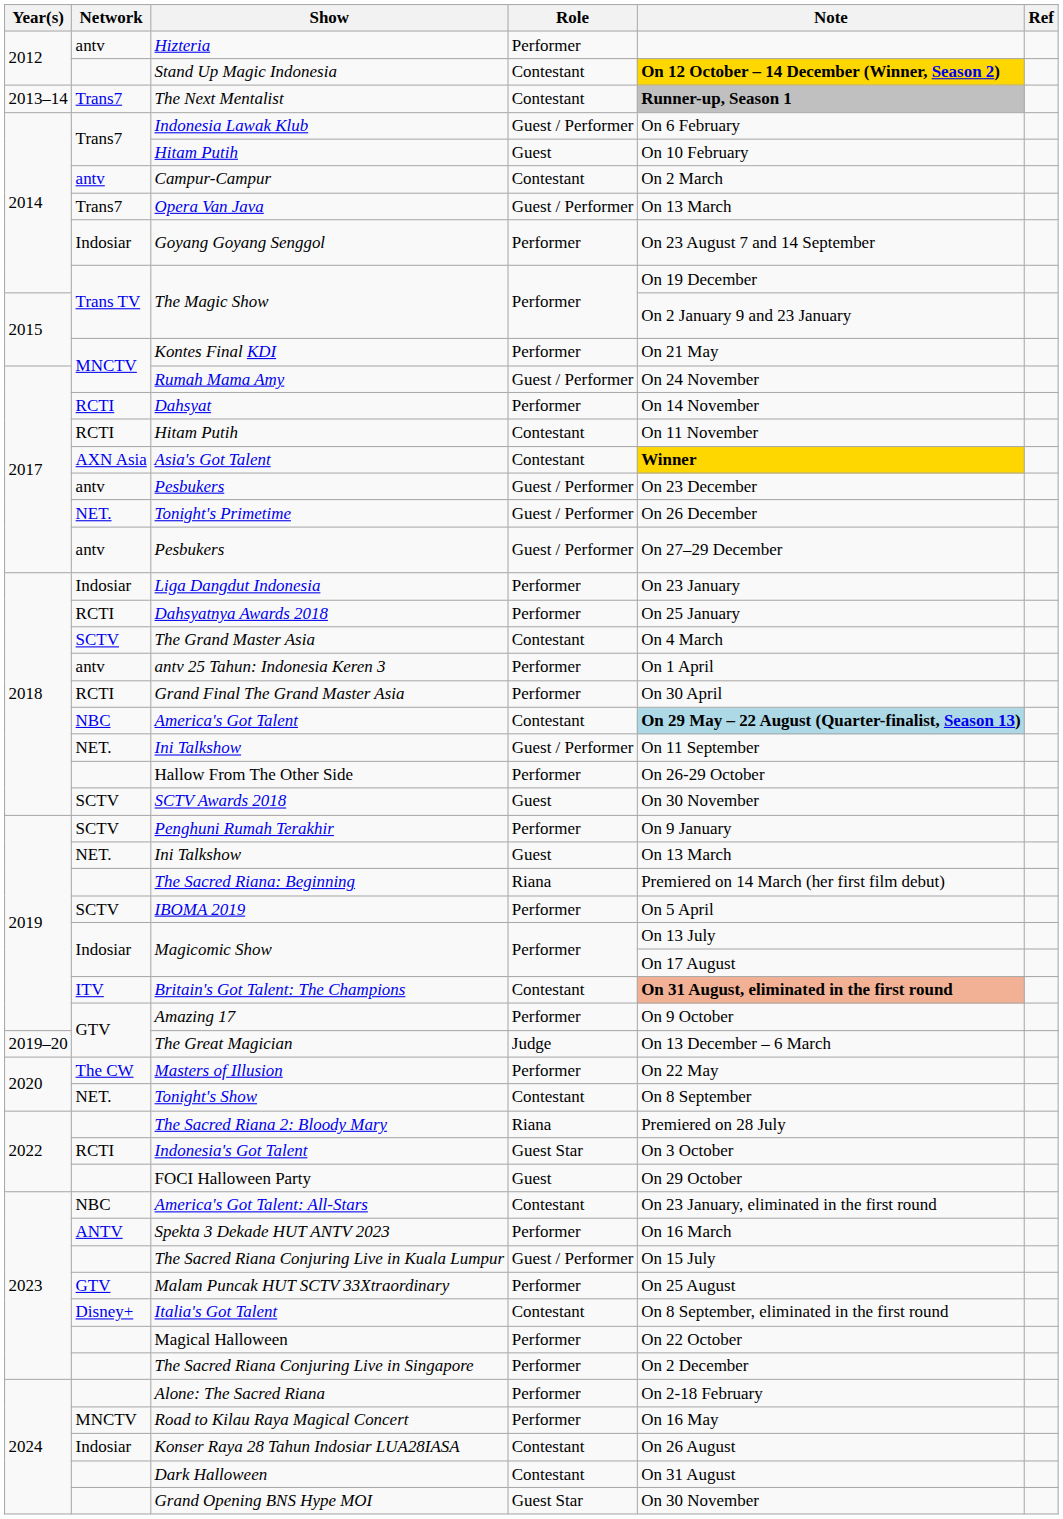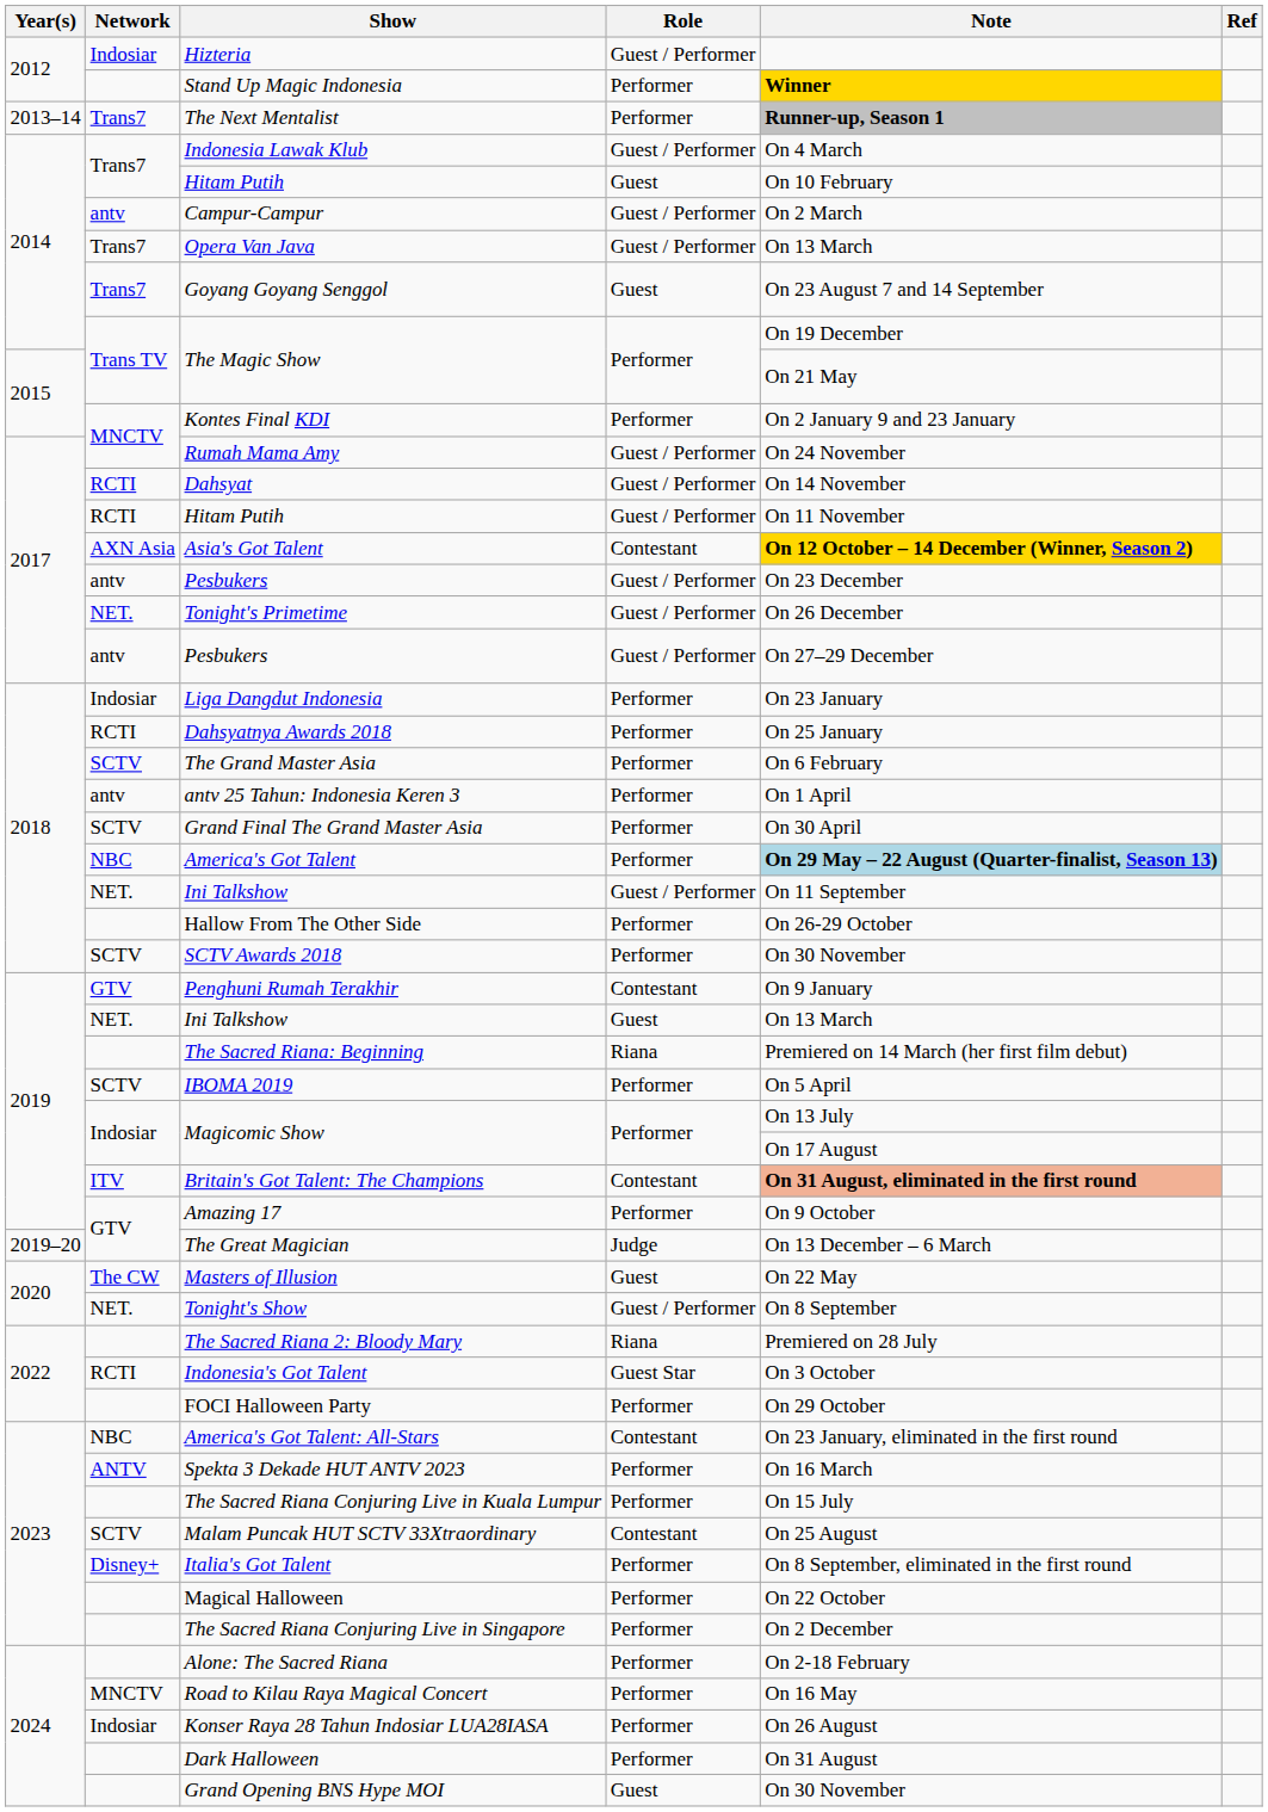 <table class="wikitable">
 <tr>
 <th>Year(s)</th>
 <th>Network</th>
 <th>Show</th>
 <th>Role</th>
 <th>Note</th>
 <th>Ref</th>
 </tr>
 <tr>
 <td rowspan="2">2012</td>
-<td>antv</td>
+<td><a href='#'>Indosiar</a></td>
 <td><em><a href='#'>Hizteria</a></em></td>
-<td>Performer</td>
+<td>Guest / Performer</td>
 <td></td>
 <td align="center"></td>
 </tr>
 <tr>
 <td></td>
 <td><em>Stand Up Magic Indonesia</em></td>
-<td>Contestant</td>
-<td bgcolor=Gold><strong>On 12 October – 14 December (Winner, <a href='#'>Season 2</a>)</strong></td>
+<td>Performer</td>
+<td bgcolor=Gold><strong>Winner</strong></td>
 <td align="center"></td>
 </tr>
 <tr>
 <td>2013–14</td>
 <td><a href='#'>Trans7</a></td>
 <td><em>The Next Mentalist</em></td>
-<td>Contestant</td>
+<td>Performer</td>
 <td bgcolor=Silver><strong>Runner-up, Season 1</strong></td>
 <td align="center"></td>
 </tr>
 <tr>
 <td rowspan="6">2014</td>
 <td rowspan="2">Trans7</td>
 <td><em><a href='#'>Indonesia Lawak Klub</a></em></td>
 <td>Guest / Performer</td>
-<td>On 6 February</td>
+<td>On 4 March</td>
 <td align="center"></td>
 </tr>
 <tr>
 <td><em><a href='#'>Hitam Putih</a></em></td>
 <td>Guest</td>
 <td>On 10 February</td>
 <td align="center"></td>
 </tr>
 <tr>
 <td><a href='#'>antv</a></td>
 <td><em>Campur-Campur</em></td>
-<td>Contestant</td>
+<td>Guest / Performer</td>
 <td>On 2 March</td>
 <td align="center"></td>
 </tr>
 <tr>
 <td>Trans7</td>
 <td><em><a href='#'>Opera Van Java</a></em></td>
 <td>Guest / Performer</td>
 <td>On 13 March</td>
 <td align="center"></td>
 </tr>
 <tr>
-<td>Indosiar</td>
+<td><a href='#'>Trans7</a></td>
 <td><em>Goyang Goyang Senggol</em></td>
-<td>Performer</td>
+<td>Guest</td>
 <td>On 23 August 7 and 14 September</td>
 <td align="center"><br><br></td>
 </tr>
 <tr>
 <td rowspan="2"><a href='#'>Trans TV</a></td>
 <td rowspan="2"><em>The Magic Show</em></td>
 <td rowspan="2">Performer</td>
 <td>On 19 December</td>
 <td align="center"></td>
 </tr>
 <tr>
 <td rowspan=2>2015</td>
-<td>On 2 January 9 and 23 January</td>
+<td>On 21 May</td>
 <td align="center"><br><br></td>
 </tr>
 <tr>
 <td rowspan=2><a href='#'>MNCTV</a></td>
 <td><em>Kontes Final <a href='#'>KDI</a></em></td>
 <td>Performer</td>
-<td>On 21 May</td>
+<td>On 2 January 9 and 23 January</td>
 <td align="center"></td>
 </tr>
 <tr>
 <td rowspan="7">2017</td>
 <td><em><a href='#'>Rumah Mama Amy</a></em></td>
 <td>Guest / Performer</td>
 <td>On 24 November</td>
 <td align="center"></td>
 </tr>
 <tr>
 <td><a href='#'>RCTI</a></td>
 <td><em><a href='#'>Dahsyat</a></em></td>
-<td>Performer</td>
+<td>Guest / Performer</td>
 <td>On 14 November</td>
 <td align="center"></td>
 </tr>
 <tr>
 <td>RCTI</td>
 <td><em>Hitam Putih</em></td>
-<td>Contestant</td>
+<td>Guest / Performer</td>
 <td>On 11 November</td>
 <td align="center"></td>
 </tr>
 <tr>
 <td><a href='#'>AXN Asia</a></td>
 <td><em><a href='#'>Asia's Got Talent</a></em></td>
 <td>Contestant</td>
-<td bgcolor=Gold><strong>Winner</strong></td>
+<td bgcolor=Gold><strong>On 12 October – 14 December (Winner, <a href='#'>Season 2</a>)</strong></td>
 <td align="center"></td>
 </tr>
 <tr>
 <td>antv</td>
 <td><em><a href='#'>Pesbukers</a></em></td>
 <td>Guest / Performer</td>
 <td>On 23 December</td>
 <td align="center"></td>
 </tr>
 <tr>
 <td><a href='#'>NET.</a></td>
 <td><em><a href='#'>Tonight's Primetime</a></em></td>
 <td>Guest / Performer</td>
 <td>On 26 December</td>
 <td align="center"></td>
 </tr>
 <tr>
 <td>antv</td>
 <td><em>Pesbukers</em></td>
 <td>Guest / Performer</td>
 <td>On 27–29 December</td>
 <td align="center"><br><br></td>
 </tr>
 <tr>
 <td rowspan="9">2018</td>
 <td>Indosiar</td>
 <td><em><a href='#'>Liga Dangdut Indonesia</a></em></td>
 <td>Performer</td>
 <td>On 23 January</td>
 <td align="center"></td>
 </tr>
 <tr>
 <td>RCTI</td>
 <td><em><a href='#'>Dahsyatnya Awards 2018</a></em></td>
 <td>Performer</td>
 <td>On 25 January</td>
 <td align="center"></td>
 </tr>
 <tr>
 <td><a href='#'>SCTV</a></td>
 <td><em>The Grand Master Asia</em></td>
-<td>Contestant</td>
-<td>On 4 March</td>
+<td>Performer</td>
+<td>On 6 February</td>
 <td align="center"></td>
 </tr>
 <tr>
 <td>antv</td>
 <td><em>antv 25 Tahun: Indonesia Keren 3</em></td>
 <td>Performer</td>
 <td>On 1 April</td>
 <td align="center"></td>
 </tr>
 <tr>
-<td>RCTI</td>
+<td>SCTV</td>
 <td><em>Grand Final The Grand Master Asia</em></td>
 <td>Performer</td>
 <td>On 30 April</td>
 <td align="center"></td>
 </tr>
 <tr>
 <td><a href='#'>NBC</a></td>
 <td><em><a href='#'>America's Got Talent</a></em></td>
-<td>Contestant</td>
+<td>Performer</td>
 <td bgcolor=lightblue><strong>On 29 May – 22 August (Quarter-finalist, <a href='#'>Season 13</a>)</strong></td>
 <td align="center"></td>
 </tr>
 <tr>
 <td>NET.</td>
 <td><em><a href='#'>Ini Talkshow</a></em></td>
 <td>Guest / Performer</td>
 <td>On 11 September</td>
 <td align="center"></td>
 </tr>
 <tr>
 <td></td>
 <td>Hallow From The Other Side</td>
 <td>Performer</td>
 <td>On 26-29 October</td>
 <td></td>
 </tr>
 <tr>
 <td>SCTV</td>
 <td><em><a href='#'>SCTV Awards 2018</a></em></td>
-<td>Guest</td>
+<td>Performer</td>
 <td>On 30 November</td>
 <td align="center"></td>
 </tr>
 <tr>
 <td rowspan=9>2019</td>
-<td>SCTV</td>
+<td><a href='#'>GTV</a></td>
 <td><em><a href='#'>Penghuni Rumah Terakhir</a></em></td>
-<td>Performer</td>
+<td>Contestant</td>
 <td>On 9 January</td>
 <td align="center"></td>
 </tr>
 <tr>
 <td>NET.</td>
 <td><em>Ini Talkshow</em></td>
 <td>Guest</td>
 <td>On 13 March</td>
 <td align="center"></td>
 </tr>
 <tr>
 <td></td>
 <td><em><a href='#'>The Sacred Riana: Beginning</a></em></td>
 <td>Riana</td>
 <td>Premiered on 14 March (her first film debut)</td>
 <td align="center"></td>
 </tr>
 <tr>
 <td>SCTV</td>
 <td><em><a href='#'>IBOMA 2019</a></em></td>
 <td>Performer</td>
 <td>On 5 April</td>
 <td align="center"></td>
 </tr>
 <tr>
 <td rowspan=2>Indosiar</td>
 <td rowspan=2><em>Magicomic Show</em></td>
 <td rowspan=2>Performer</td>
 <td>On 13 July</td>
 <td align="center"></td>
 </tr>
 <tr>
 <td>On 17 August</td>
 <td align="center"></td>
 </tr>
 <tr>
 <td><a href='#'>ITV</a></td>
 <td><em><a href='#'>Britain's Got Talent: The Champions</a></em></td>
 <td>Contestant</td>
 <td bgcolor=f2b195><strong>On 31 August, eliminated in the first round</strong></td>
 <td align="center"></td>
 </tr>
 <tr>
 <td rowspan="3">GTV</td>
 <td><em>Amazing 17</em></td>
 <td>Performer</td>
 <td>On 9 October</td>
 <td align="center"></td>
 </tr>
 <tr>
 <td rowspan="2"><em>The Great Magician</em></td>
 <td rowspan="2">Judge</td>
 <td rowspan="2">On 13 December – 6 March</td>
 <td rowspan="2" align="center"></td>
 </tr>
 <tr>
 <td>2019–20</td>
 </tr>
 <tr>
 <td rowspan=2>2020</td>
 <td><a href='#'>The CW</a></td>
 <td><em><a href='#'>Masters of Illusion</a></em></td>
-<td>Performer</td>
+<td>Guest</td>
 <td>On 22 May</td>
 <td align="center"></td>
 </tr>
 <tr>
 <td>NET.</td>
 <td><em><a href='#'>Tonight's Show</a></em></td>
-<td>Contestant</td>
+<td>Guest / Performer</td>
 <td>On 8 September</td>
 <td align="center"></td>
 </tr>
 <tr>
 <td rowspan="3">2022</td>
 <td></td>
 <td><em><a href='#'>The Sacred Riana 2: Bloody Mary</a></em></td>
 <td>Riana</td>
 <td>Premiered on 28 July</td>
 <td></td>
 </tr>
 <tr>
 <td>RCTI</td>
 <td><em><a href='#'>Indonesia's Got Talent</a></em></td>
 <td>Guest Star</td>
 <td>On 3 October</td>
 <td align="center"></td>
 </tr>
 <tr>
 <td></td>
 <td>FOCI Halloween Party</td>
-<td>Guest</td>
+<td>Performer</td>
 <td>On 29 October</td>
 <td></td>
 </tr>
 <tr>
 <td rowspan="7">2023</td>
 <td>NBC</td>
 <td><em><a href='#'>America's Got Talent: All-Stars</a></em></td>
 <td>Contestant</td>
 <td>On 23 January, eliminated in the first round</td>
 <td></td>
 </tr>
 <tr>
 <td><a href='#'>ANTV</a></td>
 <td><em>Spekta 3 Dekade HUT ANTV 2023</em></td>
 <td>Performer</td>
 <td>On 16 March</td>
 <td></td>
 </tr>
 <tr>
 <td></td>
 <td><em>The Sacred Riana Conjuring Live in Kuala Lumpur</em></td>
-<td>Guest / Performer</td>
+<td>Performer</td>
 <td>On 15 July</td>
 <td></td>
 </tr>
 <tr>
-<td><a href='#'>GTV</a></td>
+<td>SCTV</td>
 <td><em>Malam Puncak HUT SCTV 33Xtraordinary</em></td>
-<td>Performer</td>
+<td>Contestant</td>
 <td>On 25 August</td>
 <td></td>
 </tr>
 <tr>
 <td><a href='#'>Disney+</a></td>
 <td><em><a href='#'>Italia's Got Talent</a></em></td>
-<td>Contestant</td>
+<td>Performer</td>
 <td>On 8 September, eliminated in the first round</td>
 <td></td>
 </tr>
 <tr>
 <td></td>
 <td>Magical Halloween</td>
 <td>Performer</td>
 <td>On 22 October</td>
 <td></td>
 </tr>
 <tr>
 <td></td>
 <td><em>The Sacred Riana Conjuring Live in Singapore</em></td>
 <td>Performer</td>
 <td>On 2 December</td>
 <td></td>
 </tr>
 <tr>
 <td rowspan="5">2024</td>
 <td></td>
 <td><em>Alone: The Sacred Riana</em></td>
 <td>Performer</td>
 <td>On 2-18 February</td>
 <td></td>
 </tr>
 <tr>
 <td>MNCTV</td>
 <td><em>Road to Kilau Raya Magical Concert</em></td>
 <td>Performer</td>
 <td>On 16 May</td>
 <td></td>
 </tr>
 <tr>
 <td>Indosiar</td>
 <td><em>Konser Raya 28 Tahun Indosiar LUA28IASA</em></td>
-<td>Contestant</td>
+<td>Performer</td>
 <td>On 26 August</td>
 <td></td>
 </tr>
 <tr>
 <td></td>
 <td><em>Dark Halloween</em></td>
-<td>Contestant</td>
+<td>Performer</td>
 <td>On 31 August</td>
 <td></td>
 </tr>
 <tr>
 <td></td>
 <td><em>Grand Opening BNS Hype MOI</em></td>
-<td>Guest Star</td>
+<td>Guest</td>
 <td>On 30 November</td>
 <td></td>
 </tr>
 </table>
